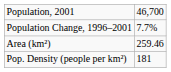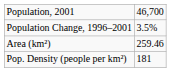 <table class="wikitable">
 <tr>
 <td>Population, 2001</td>
 <td>46,700</td>
 </tr>
 <tr>
 <td>Population Change, 1996–2001</td>
-<td>7.7%</td>
+<td>3.5%</td>
 </tr>
 <tr>
 <td>Area (km²)</td>
 <td>259.46</td>
 </tr>
 <tr>
 <td>Pop. Density (people per km²)</td>
 <td>181</td>
 </tr>
 </table>
